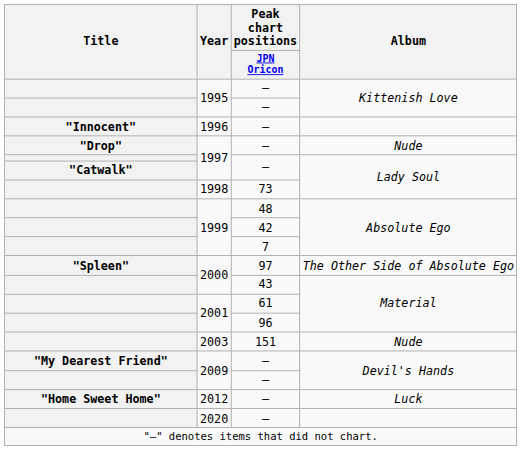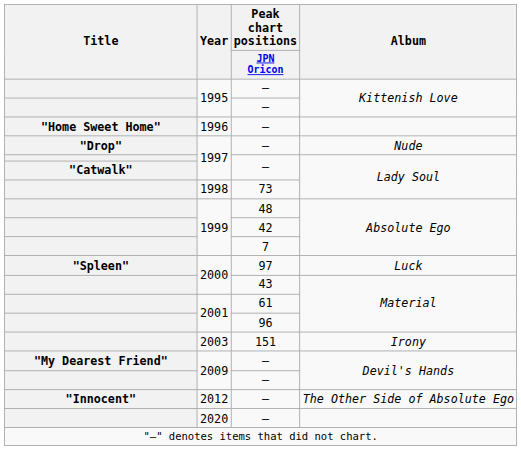 <table class="wikitable plainrowheaders" style="text-align:center;">
 <tr>
 <th scope="col" rowspan="2" style="width:16em;">Title</th>
 <th scope="col" rowspan="2">Year</th>
 <th scope="col" colspan="1">Peak chart positions</th>
 <th scope="col" rowspan="2">Album</th>
 </tr>
 <tr>
 <th style="width:3em;font-size:85%"><a href='#'>JPN<br>Oricon</a><br></th>
 </tr>
 <tr>
 <th scope="row"></th>
 <td rowspan="2">1995</td>
 <td>—</td>
 <td rowspan="2"><em>Kittenish Love</em></td>
 </tr>
 <tr>
 <th scope="row"></th>
 <td>—</td>
 </tr>
 <tr>
-<th scope="row">"Innocent"</th>
+<th scope="row">"Home Sweet Home"</th>
 <td>1996</td>
 <td>—</td>
 <td></td>
 </tr>
 <tr>
 <th scope="row">"Drop"</th>
 <td rowspan="3">1997</td>
 <td>—</td>
 <td><em>Nude</em></td>
 </tr>
 <tr>
 <th scope="row"></th>
 <td rowspan="2">—</td>
 <td rowspan="3"><em>Lady Soul</em></td>
 </tr>
 <tr>
 <th scope="row">"Catwalk"</th>
 </tr>
 <tr>
 <th scope="row"></th>
 <td>1998</td>
 <td>73</td>
 </tr>
 <tr>
 <th scope="row"></th>
 <td rowspan="3">1999</td>
 <td>48</td>
 <td rowspan="3"><em>Absolute Ego</em></td>
 </tr>
 <tr>
 <th scope="row"></th>
 <td>42</td>
 </tr>
 <tr>
 <th scope="row"></th>
 <td>7</td>
 </tr>
 <tr>
 <th scope="row">"Spleen"</th>
 <td rowspan="2">2000</td>
 <td>97</td>
-<td><em>The Other Side of Absolute Ego</em></td>
+<td><em>Luck</em></td>
 </tr>
 <tr>
 <th scope="row"></th>
 <td>43</td>
 <td rowspan="3"><em>Material</em></td>
 </tr>
 <tr>
 <th scope="row"></th>
 <td rowspan="2">2001</td>
 <td>61</td>
 </tr>
 <tr>
 <th scope="row"></th>
 <td>96</td>
 </tr>
 <tr>
 <th scope="row"></th>
 <td>2003</td>
 <td>151</td>
-<td><em>Nude</em></td>
+<td><em>Irony</em></td>
 </tr>
 <tr>
 <th scope="row">"My Dearest Friend"</th>
 <td rowspan="2">2009</td>
 <td>—</td>
 <td rowspan="2"><em>Devil's Hands</em></td>
 </tr>
 <tr>
 <th scope="row"></th>
 <td>—</td>
 </tr>
 <tr>
-<th scope="row">"Home Sweet Home"</th>
+<th scope="row">"Innocent"</th>
 <td>2012</td>
 <td>—</td>
-<td><em>Luck</em></td>
+<td><em>The Other Side of Absolute Ego</em></td>
 </tr>
 <tr>
 <th scope="row"></th>
 <td>2020</td>
 <td>—</td>
 <td></td>
 </tr>
 <tr>
 <td colspan="12" align="center" style="font-size:90%;">"—" denotes items that did not chart.</td>
 </tr>
 </table>
